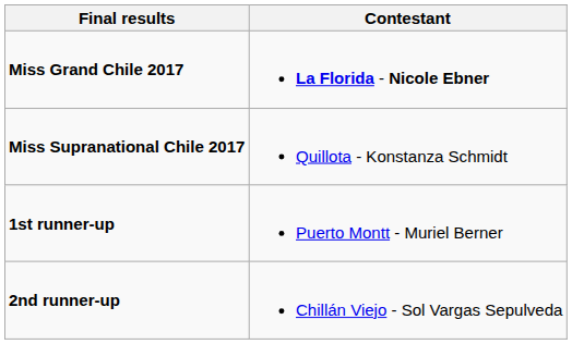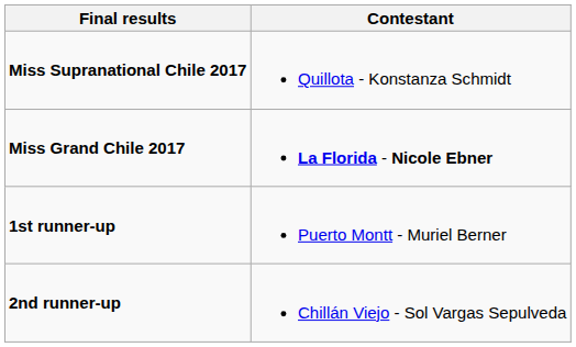 <table class="wikitable" style="font-size: 95%;">
 <tr>
 <th>Final results</th>
 <th>Contestant</th>
 </tr>
 <tr>
+<td><strong>Miss Supranational Chile 2017</strong></td>
+<td><br><ul><li><a href='#'>Quillota</a> - Konstanza Schmidt</li></ul></td>
+</tr>
+<tr>
 <td><strong>Miss Grand Chile 2017</strong></td>
 <td><br><ul><li><strong><a href='#'>La Florida</a></strong> - <strong>Nicole Ebner</strong></li></ul></td>
-</tr>
-<tr>
-<td><strong>Miss Supranational Chile 2017</strong></td>
-<td><br><ul><li><a href='#'>Quillota</a> - Konstanza Schmidt</li></ul></td>
 </tr>
 <tr>
 <td><strong>1st runner-up</strong></td>
 <td><br><ul><li><a href='#'>Puerto Montt</a> - Muriel Berner</li></ul></td>
 </tr>
 <tr>
 <td><strong>2nd runner-up</strong></td>
 <td><br><ul><li><a href='#'>Chillán Viejo</a> - Sol Vargas Sepulveda</li></ul></td>
 </tr>
 </table>
